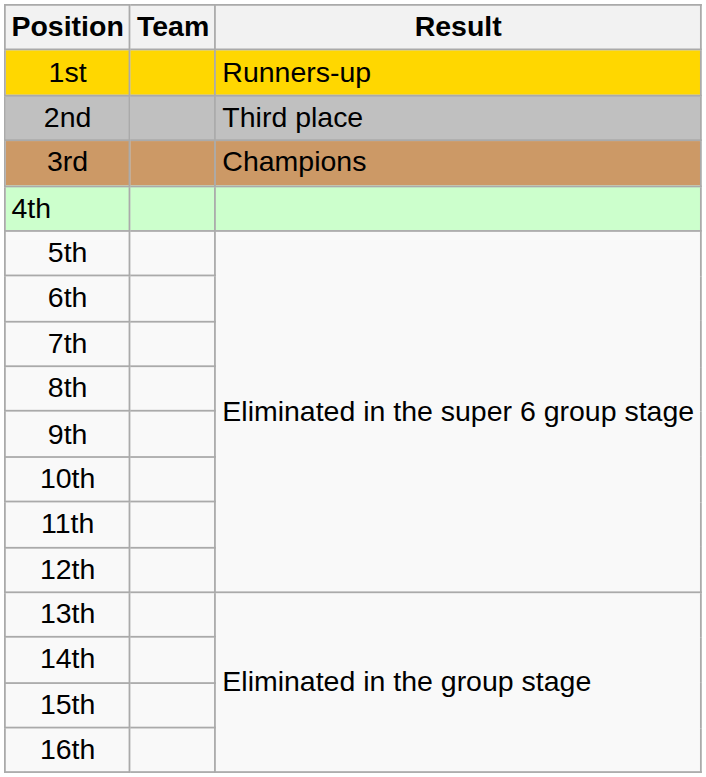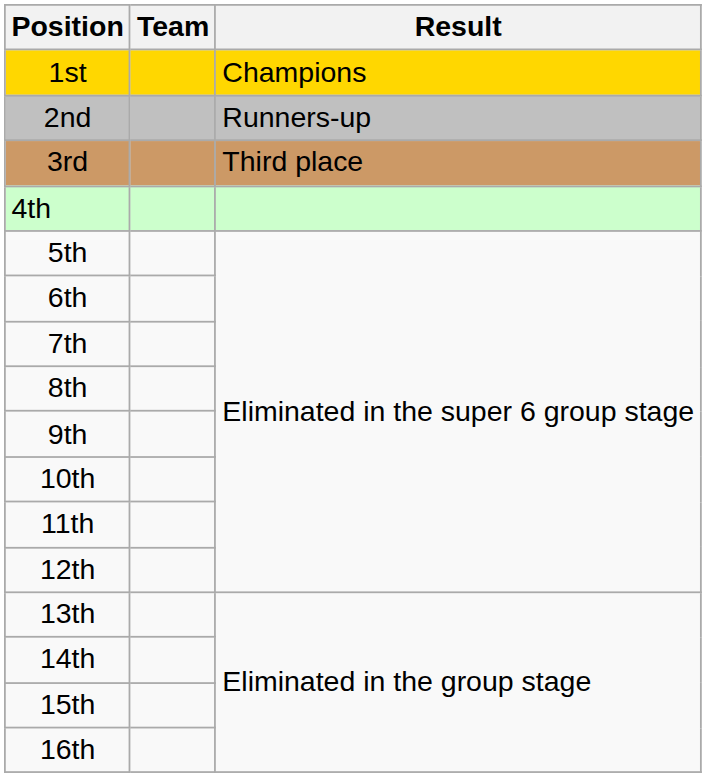 <table class="wikitable" style="text-align:left">
 <tr>
 <th>Position</th>
 <th>Team</th>
 <th>Result</th>
 </tr>
 <tr style="background:gold;">
 <td style="text-align:center;">1st</td>
 <td></td>
-<td>Runners-up</td>
+<td>Champions</td>
 </tr>
 <tr style="background:silver;">
 <td style="text-align:center;">2nd</td>
 <td></td>
-<td>Third place</td>
+<td>Runners-up</td>
 </tr>
 <tr style="background:#cc9966">
 <td style="text-align:center;">3rd</td>
 <td></td>
-<td>Champions</td>
+<td>Third place</td>
 </tr>
 <tr style="background:#cfc">
 <td>4th</td>
 <td></td>
 <td></td>
 </tr>
 <tr>
 <td style="text-align:center;">5th</td>
 <td></td>
 <td rowspan="8">Eliminated in the super 6 group stage</td>
 </tr>
 <tr>
 <td style="text-align:center;">6th</td>
 <td></td>
 </tr>
 <tr>
 <td style="text-align:center;">7th</td>
 <td></td>
 </tr>
 <tr>
 <td style="text-align:center;">8th</td>
 <td></td>
 </tr>
 <tr>
 <td style="text-align:center;">9th</td>
 <td></td>
 </tr>
 <tr>
 <td style="text-align:center;">10th</td>
 <td></td>
 </tr>
 <tr>
 <td style="text-align:center;">11th</td>
 <td></td>
 </tr>
 <tr>
 <td style="text-align:center;">12th</td>
 <td></td>
 </tr>
 <tr>
 <td style="text-align:center;">13th</td>
 <td></td>
 <td rowspan="4">Eliminated in the group stage</td>
 </tr>
 <tr>
 <td style="text-align:center;">14th</td>
 <td></td>
 </tr>
 <tr>
 <td style="text-align:center;">15th</td>
 <td></td>
 </tr>
 <tr>
 <td style="text-align:center;">16th</td>
 <td></td>
 </tr>
 </table>
